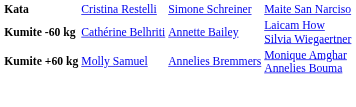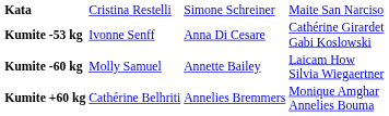 <table>
 <tr>
 <td><strong>Kata</strong></td>
 <td> <a href='#'>Cristina Restelli</a></td>
 <td> <a href='#'>Simone Schreiner</a></td>
 <td> <a href='#'>Maite San Narciso</a></td>
 </tr>
 <tr>
+<td><strong>Kumite -53 kg</strong></td>
+<td> <a href='#'>Ivonne Senff</a></td>
+<td> <a href='#'>Anna Di Cesare</a></td>
+<td> <a href='#'>Cathérine Girardet</a> <br>  <a href='#'>Gabi Koslowski</a></td>
+</tr>
+<tr>
 <td><strong>Kumite -60 kg</strong></td>
-<td> <a href='#'>Cathérine Belhriti</a></td>
+<td> <a href='#'>Molly Samuel</a></td>
 <td> <a href='#'>Annette Bailey</a></td>
 <td> <a href='#'>Laicam How</a> <br>  <a href='#'>Silvia Wiegaertner</a></td>
 </tr>
 <tr>
 <td><strong>Kumite +60 kg</strong></td>
-<td> <a href='#'>Molly Samuel</a></td>
+<td> <a href='#'>Cathérine Belhriti</a></td>
 <td> <a href='#'>Annelies Bremmers</a></td>
 <td> <a href='#'>Monique Amghar</a> <br>  <a href='#'>Annelies Bouma</a></td>
 </tr>
 </table>
